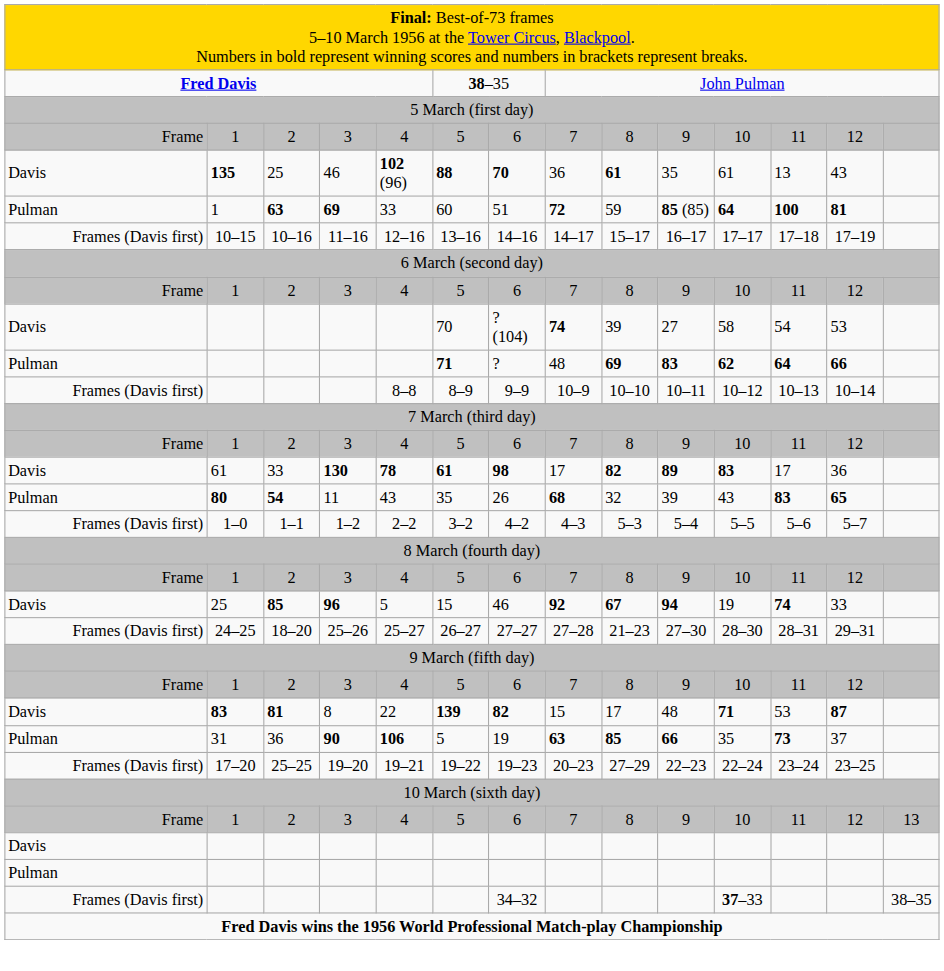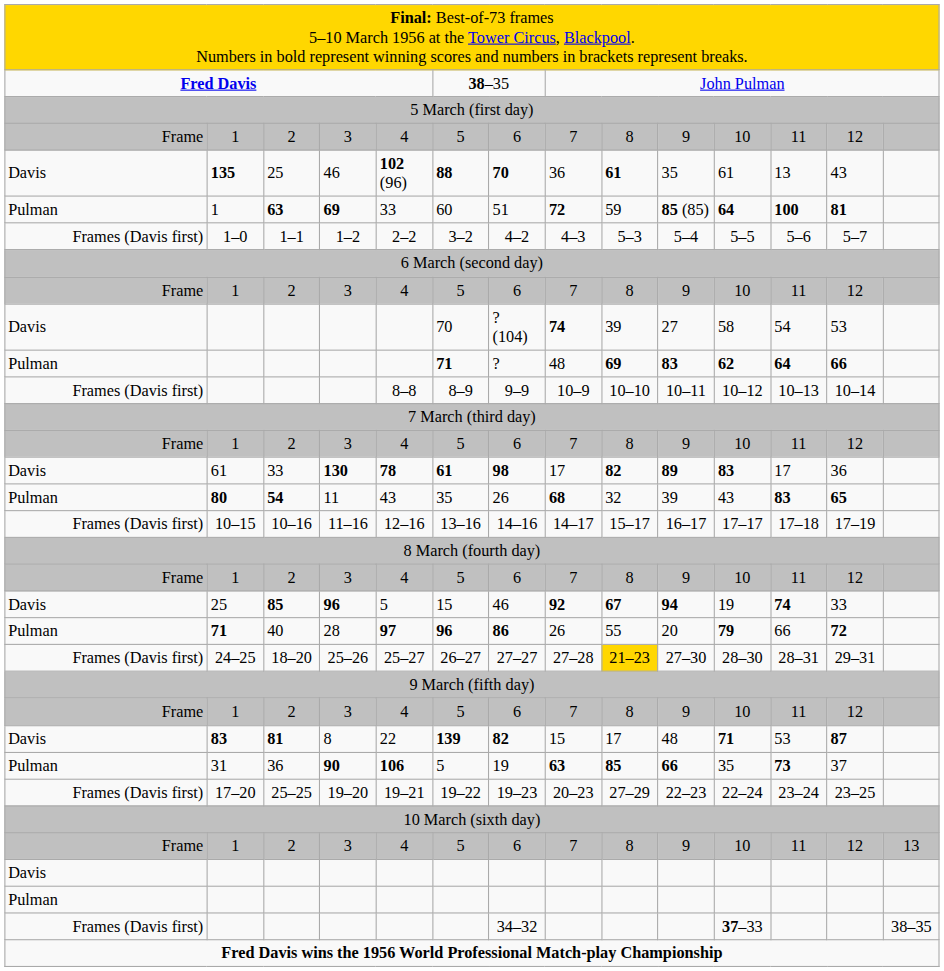 <table class="wikitable"  style="font-size: 95%; margin: 1em auto 1em auto;">
 <tr>
 <td colspan=14 align="center" bgcolor="#ffd700"><strong>Final:</strong> Best-of-73 frames<br>5–10 March 1956 at the <a href='#'>Tower Circus</a>, <a href='#'>Blackpool</a>.<br>Numbers in bold represent winning scores and numbers in brackets represent breaks.</td>
 </tr>
 <tr>
 <td colspan=5 align="center"><strong><a href='#'>Fred Davis</a></strong> <br> </td>
 <td colspan=2 align="center"><strong>38</strong>–35</td>
 <td colspan=7 align="center"><a href='#'>John Pulman</a> <br> </td>
 </tr>
 <tr>
 <td colspan=14; style="background: silver;" align="center">5 March (first day)</td>
 </tr>
 <tr>
 <td style="width: 12em;; background: silver;" align="right">Frame</td>
 <td style="width: 3em; background: silver;" align="center">1</td>
 <td style="width: 3em; background: silver;" align="center">2</td>
 <td style="width: 3em; background: silver;" align="center">3</td>
 <td style="width: 3em; background: silver;" align="center">4</td>
 <td style="width: 3em; background: silver;" align="center">5</td>
 <td style="width: 3em; background: silver;" align="center">6</td>
 <td style="width: 3em; background: silver;" align="center">7</td>
 <td style="width: 3em; background: silver;" align="center">8</td>
 <td style="width: 3em; background: silver;" align="center">9</td>
 <td style="width: 3em; background: silver;" align="center">10</td>
 <td style="width: 3em; background: silver;" align="center">11</td>
 <td style="width: 3em; background: silver;" align="center">12</td>
 <td style="width: 3em; background: silver;" align="center"></td>
 </tr>
 <tr>
 <td>Davis<br></td>
 <td><strong>135</strong></td>
 <td>25</td>
 <td>46</td>
 <td><strong>102</strong> (96)</td>
 <td><strong>88</strong></td>
 <td><strong>70</strong></td>
 <td>36</td>
 <td><strong>61</strong></td>
 <td>35</td>
 <td>61</td>
 <td>13</td>
 <td>43</td>
 <td></td>
 </tr>
 <tr>
 <td>Pulman<br></td>
 <td>1</td>
 <td><strong>63</strong></td>
 <td><strong>69</strong></td>
 <td>33</td>
 <td>60</td>
 <td>51</td>
 <td><strong>72</strong></td>
 <td>59</td>
 <td><strong>85</strong> (85)</td>
 <td><strong>64</strong></td>
 <td><strong>100</strong></td>
 <td><strong>81</strong></td>
 <td></td>
 </tr>
 <tr>
 <td align="right">Frames (Davis first)</td>
-<td align="center">10–15</td>
-<td align="center">10–16</td>
-<td align="center">11–16</td>
-<td align="center">12–16</td>
-<td align="center">13–16</td>
-<td align="center">14–16</td>
-<td align="center">14–17</td>
-<td align="center">15–17</td>
-<td align="center">16–17</td>
-<td align="center">17–17</td>
-<td align="center">17–18</td>
-<td align="center">17–19</td>
-<td align="center"></td>
+<td align="center">1–0</td>
+<td align="center">1–1</td>
+<td align="center">1–2</td>
+<td align="center">2–2</td>
+<td align="center">3–2</td>
+<td align="center">4–2</td>
+<td align="center">4–3</td>
+<td align="center">5–3</td>
+<td align="center">5–4</td>
+<td align="center">5–5</td>
+<td align="center">5–6</td>
+<td align="center">5–7</td>
+<td></td>
 </tr>
 <tr>
 <td colspan=14; style="background: silver;" align="center">6 March (second day)</td>
 </tr>
 <tr>
 <td style="width: 12em;; background: silver;" align="right">Frame</td>
 <td style="width: 3em; background: silver;" align="center">1</td>
 <td style="width: 3em; background: silver;" align="center">2</td>
 <td style="width: 3em; background: silver;" align="center">3</td>
 <td style="width: 3em; background: silver;" align="center">4</td>
 <td style="width: 3em; background: silver;" align="center">5</td>
 <td style="width: 3em; background: silver;" align="center">6</td>
 <td style="width: 3em; background: silver;" align="center">7</td>
 <td style="width: 3em; background: silver;" align="center">8</td>
 <td style="width: 3em; background: silver;" align="center">9</td>
 <td style="width: 3em; background: silver;" align="center">10</td>
 <td style="width: 3em; background: silver;" align="center">11</td>
 <td style="width: 3em; background: silver;" align="center">12</td>
 <td style="width: 3em; background: silver;" align="center"></td>
 </tr>
 <tr>
 <td>Davis<br></td>
 <td></td>
 <td></td>
 <td></td>
 <td></td>
 <td>70</td>
 <td>?<br>(104)</td>
 <td><strong>74</strong></td>
 <td>39</td>
 <td>27</td>
 <td>58</td>
 <td>54</td>
 <td>53</td>
 <td></td>
 </tr>
 <tr>
 <td>Pulman<br></td>
 <td></td>
 <td></td>
 <td></td>
 <td></td>
 <td><strong>71</strong></td>
 <td>?</td>
 <td>48</td>
 <td><strong>69</strong></td>
 <td><strong>83</strong></td>
 <td><strong>62</strong></td>
 <td><strong>64</strong></td>
 <td><strong>66</strong></td>
 <td></td>
 </tr>
 <tr>
 <td align="right">Frames (Davis first)</td>
 <td align="center"></td>
 <td align="center"></td>
 <td align="center"></td>
 <td align="center">8–8</td>
 <td align="center">8–9</td>
 <td align="center">9–9</td>
 <td align="center">10–9</td>
 <td align="center">10–10</td>
 <td align="center">10–11</td>
 <td align="center">10–12</td>
 <td align="center">10–13</td>
 <td align="center">10–14</td>
 <td></td>
 </tr>
 <tr>
 <td colspan=14; style="background: silver;" align="center">7 March (third day)</td>
 </tr>
 <tr>
 <td style="width: 12em;; background: silver;" align="right">Frame</td>
 <td style="width: 3em; background: silver;" align="center">1</td>
 <td style="width: 3em; background: silver;" align="center">2</td>
 <td style="width: 3em; background: silver;" align="center">3</td>
 <td style="width: 3em; background: silver;" align="center">4</td>
 <td style="width: 3em; background: silver;" align="center">5</td>
 <td style="width: 3em; background: silver;" align="center">6</td>
 <td style="width: 3em; background: silver;" align="center">7</td>
 <td style="width: 3em; background: silver;" align="center">8</td>
 <td style="width: 3em; background: silver;" align="center">9</td>
 <td style="width: 3em; background: silver;" align="center">10</td>
 <td style="width: 3em; background: silver;" align="center">11</td>
 <td style="width: 3em; background: silver;" align="center">12</td>
 <td style="width: 3em; background: silver;" align="center"></td>
 </tr>
 <tr>
 <td>Davis<br></td>
 <td>61</td>
 <td>33</td>
 <td><strong>130</strong></td>
 <td><strong>78</strong></td>
 <td><strong>61</strong></td>
 <td><strong>98</strong></td>
 <td>17</td>
 <td><strong>82</strong></td>
 <td><strong>89</strong></td>
 <td><strong>83</strong></td>
 <td>17</td>
 <td>36</td>
 <td></td>
 </tr>
 <tr>
 <td>Pulman<br></td>
 <td><strong>80</strong></td>
 <td><strong>54</strong></td>
 <td>11</td>
 <td>43</td>
 <td>35</td>
 <td>26</td>
 <td><strong>68</strong></td>
 <td>32</td>
 <td>39</td>
 <td>43</td>
 <td><strong>83</strong></td>
 <td><strong>65</strong></td>
 <td></td>
 </tr>
 <tr>
 <td align="right">Frames (Davis first)</td>
-<td align="center">1–0</td>
-<td align="center">1–1</td>
-<td align="center">1–2</td>
-<td align="center">2–2</td>
-<td align="center">3–2</td>
-<td align="center">4–2</td>
-<td align="center">4–3</td>
-<td align="center">5–3</td>
-<td align="center">5–4</td>
-<td align="center">5–5</td>
-<td align="center">5–6</td>
-<td align="center">5–7</td>
-<td></td>
+<td align="center">10–15</td>
+<td align="center">10–16</td>
+<td align="center">11–16</td>
+<td align="center">12–16</td>
+<td align="center">13–16</td>
+<td align="center">14–16</td>
+<td align="center">14–17</td>
+<td align="center">15–17</td>
+<td align="center">16–17</td>
+<td align="center">17–17</td>
+<td align="center">17–18</td>
+<td align="center">17–19</td>
+<td align="center"></td>
 </tr>
 <tr>
 <td colspan=14; style="background: silver;" align="center">8 March (fourth day)</td>
 </tr>
 <tr>
 <td style="width: 12em;; background: silver;" align="right">Frame</td>
 <td style="width: 3em; background: silver;" align="center">1</td>
 <td style="width: 3em; background: silver;" align="center">2</td>
 <td style="width: 3em; background: silver;" align="center">3</td>
 <td style="width: 3em; background: silver;" align="center">4</td>
 <td style="width: 3em; background: silver;" align="center">5</td>
 <td style="width: 3em; background: silver;" align="center">6</td>
 <td style="width: 3em; background: silver;" align="center">7</td>
 <td style="width: 3em; background: silver;" align="center">8</td>
 <td style="width: 3em; background: silver;" align="center">9</td>
 <td style="width: 3em; background: silver;" align="center">10</td>
 <td style="width: 3em; background: silver;" align="center">11</td>
 <td style="width: 3em; background: silver;" align="center">12</td>
 <td style="width: 3em; background: silver;" align="center"></td>
 </tr>
 <tr>
 <td>Davis<br></td>
 <td>25</td>
 <td><strong>85</strong></td>
 <td><strong>96</strong></td>
 <td>5</td>
 <td>15</td>
 <td>46</td>
 <td><strong>92</strong></td>
 <td><strong>67</strong></td>
 <td><strong>94</strong></td>
 <td>19</td>
 <td><strong>74</strong></td>
 <td>33</td>
 <td></td>
 </tr>
 <tr>
+<td>Pulman<br></td>
+<td><strong>71</strong></td>
+<td>40</td>
+<td>28</td>
+<td><strong>97</strong></td>
+<td><strong>96</strong></td>
+<td><strong>86</strong></td>
+<td>26</td>
+<td>55</td>
+<td>20</td>
+<td><strong>79</strong></td>
+<td>66</td>
+<td><strong>72</strong></td>
+<td></td>
+</tr>
+<tr>
 <td align="right">Frames (Davis first)</td>
 <td align="center">24–25</td>
 <td align="center">18–20</td>
 <td align="center">25–26</td>
 <td align="center">25–27</td>
 <td align="center">26–27</td>
 <td align="center">27–27</td>
 <td align="center">27–28</td>
-<td align="center">21–23</td>
+<td align="center" style="background: gold;">21–23</td>
 <td align="center">27–30</td>
 <td align="center">28–30</td>
 <td align="center">28–31</td>
 <td align="center">29–31</td>
 <td></td>
 </tr>
 <tr>
 <td colspan=14; style="background: silver;" align="center">9 March (fifth day)</td>
 </tr>
 <tr>
 <td style="width: 12em;; background: silver;" align="right">Frame</td>
 <td style="width: 3em; background: silver;" align="center">1</td>
 <td style="width: 3em; background: silver;" align="center">2</td>
 <td style="width: 3em; background: silver;" align="center">3</td>
 <td style="width: 3em; background: silver;" align="center">4</td>
 <td style="width: 3em; background: silver;" align="center">5</td>
 <td style="width: 3em; background: silver;" align="center">6</td>
 <td style="width: 3em; background: silver;" align="center">7</td>
 <td style="width: 3em; background: silver;" align="center">8</td>
 <td style="width: 3em; background: silver;" align="center">9</td>
 <td style="width: 3em; background: silver;" align="center">10</td>
 <td style="width: 3em; background: silver;" align="center">11</td>
 <td style="width: 3em; background: silver;" align="center">12</td>
 <td style="width: 3em; background: silver;" align="center"></td>
 </tr>
 <tr>
 <td>Davis<br></td>
 <td><strong>83</strong></td>
 <td><strong>81</strong></td>
 <td>8</td>
 <td>22</td>
 <td><strong>139</strong></td>
 <td><strong>82</strong></td>
 <td>15</td>
 <td>17</td>
 <td>48</td>
 <td><strong>71</strong></td>
 <td>53</td>
 <td><strong>87</strong></td>
 <td></td>
 </tr>
 <tr>
 <td>Pulman<br></td>
 <td>31</td>
 <td>36</td>
 <td><strong>90</strong></td>
 <td><strong>106</strong></td>
 <td>5</td>
 <td>19</td>
 <td><strong>63</strong></td>
 <td><strong>85</strong></td>
 <td><strong>66</strong></td>
 <td>35</td>
 <td><strong>73</strong></td>
 <td>37</td>
 <td></td>
 </tr>
 <tr>
 <td align="right">Frames (Davis first)</td>
 <td align="center">17–20</td>
 <td align="center">25–25</td>
 <td align="center">19–20</td>
 <td align="center">19–21</td>
 <td align="center">19–22</td>
 <td align="center">19–23</td>
 <td align="center">20–23</td>
 <td align="center">27–29</td>
 <td align="center">22–23</td>
 <td align="center">22–24</td>
 <td align="center">23–24</td>
 <td align="center">23–25</td>
 <td></td>
 </tr>
 <tr>
 <td colspan=14; style="background: silver;" align="center">10 March (sixth day)</td>
 </tr>
 <tr>
 <td style="width: 12em;; background: silver;" align="right">Frame</td>
 <td style="width: 3em; background: silver;" align="center">1</td>
 <td style="width: 3em; background: silver;" align="center">2</td>
 <td style="width: 3em; background: silver;" align="center">3</td>
 <td style="width: 3em; background: silver;" align="center">4</td>
 <td style="width: 3em; background: silver;" align="center">5</td>
 <td style="width: 3em; background: silver;" align="center">6</td>
 <td style="width: 3em; background: silver;" align="center">7</td>
 <td style="width: 3em; background: silver;" align="center">8</td>
 <td style="width: 3em; background: silver;" align="center">9</td>
 <td style="width: 3em; background: silver;" align="center">10</td>
 <td style="width: 3em; background: silver;" align="center">11</td>
 <td style="width: 3em; background: silver;" align="center">12</td>
 <td style="width: 3em; background: silver;" align="center">13</td>
 </tr>
 <tr>
 <td>Davis<br></td>
 <td></td>
 <td></td>
 <td></td>
 <td></td>
 <td></td>
 <td></td>
 <td></td>
 <td></td>
 <td></td>
 <td></td>
 <td></td>
 <td></td>
 <td></td>
 </tr>
 <tr>
 <td>Pulman<br></td>
 <td></td>
 <td></td>
 <td></td>
 <td></td>
 <td></td>
 <td></td>
 <td></td>
 <td></td>
 <td></td>
 <td></td>
 <td></td>
 <td></td>
 <td></td>
 </tr>
 <tr>
 <td align="right">Frames (Davis first)</td>
 <td align="center"></td>
 <td align="center"></td>
 <td align="center"></td>
 <td align="center"></td>
 <td align="center"></td>
 <td align="center">34–32</td>
 <td align="center"></td>
 <td align="center"></td>
 <td align="center"></td>
 <td align="center"><strong>37</strong>–33</td>
 <td align="center"></td>
 <td align="center"></td>
 <td align="center">38–35</td>
 </tr>
 <tr>
 <td colspan=14 align="center"><strong>Fred Davis wins the 1956 World Professional Match-play Championship</strong></td>
 </tr>
 </table>
